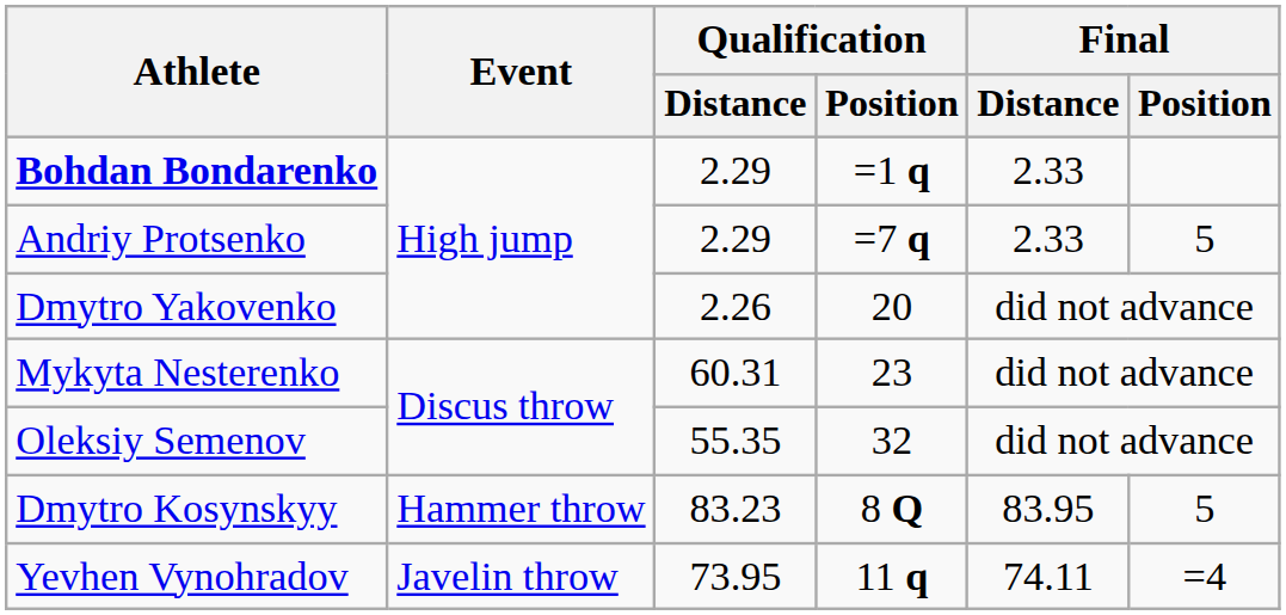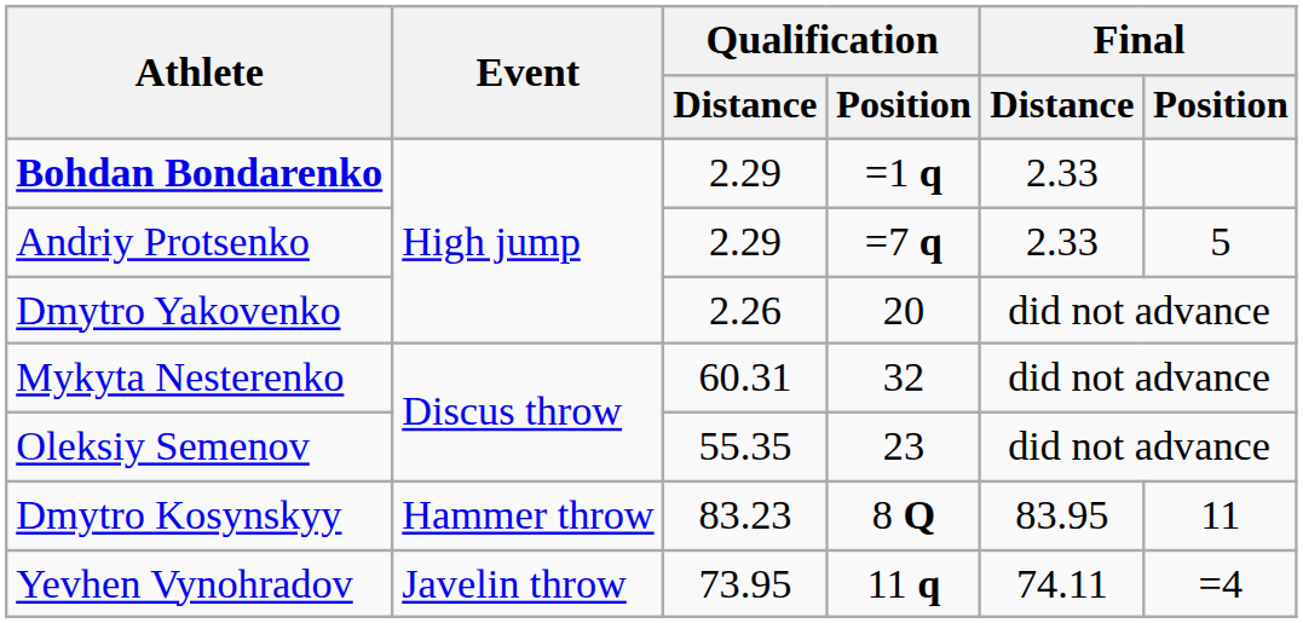 <table class=wikitable style="font-size:90%">
 <tr>
 <th rowspan="2">Athlete</th>
 <th rowspan="2">Event</th>
 <th colspan="2">Qualification</th>
 <th colspan="2">Final</th>
 </tr>
 <tr style="font-size:95%">
 <th>Distance</th>
 <th>Position</th>
 <th>Distance</th>
 <th>Position</th>
 </tr>
 <tr align=center>
 <td align=left><strong><a href='#'>Bohdan Bondarenko</a></strong></td>
 <td align=left rowspan=3><a href='#'>High jump</a></td>
 <td>2.29</td>
 <td>=1 <strong>q</strong></td>
 <td>2.33</td>
 <td></td>
 </tr>
 <tr align=center>
 <td align=left><a href='#'>Andriy Protsenko</a></td>
 <td>2.29</td>
 <td>=7 <strong>q</strong></td>
 <td>2.33</td>
 <td>5</td>
 </tr>
 <tr align=center>
 <td align=left><a href='#'>Dmytro Yakovenko</a></td>
 <td>2.26</td>
 <td>20</td>
 <td colspan=2>did not advance</td>
 </tr>
 <tr align=center>
 <td align=left><a href='#'>Mykyta Nesterenko</a></td>
 <td align=left rowspan=2><a href='#'>Discus throw</a></td>
 <td>60.31</td>
-<td>23</td>
+<td>32</td>
 <td colspan=2>did not advance</td>
 </tr>
 <tr align=center>
 <td align=left><a href='#'>Oleksiy Semenov</a></td>
 <td>55.35</td>
-<td>32</td>
+<td>23</td>
 <td colspan=2>did not advance</td>
 </tr>
 <tr align=center>
 <td align=left><a href='#'>Dmytro Kosynskyy</a></td>
 <td align=left><a href='#'>Hammer throw</a></td>
 <td>83.23</td>
 <td>8 <strong>Q</strong></td>
 <td>83.95</td>
-<td>5</td>
+<td>11</td>
 </tr>
 <tr align=center>
 <td align=left><a href='#'>Yevhen Vynohradov</a></td>
 <td align=left><a href='#'>Javelin throw</a></td>
 <td>73.95</td>
 <td>11 <strong>q</strong></td>
 <td>74.11</td>
 <td>=4</td>
 </tr>
 </table>
